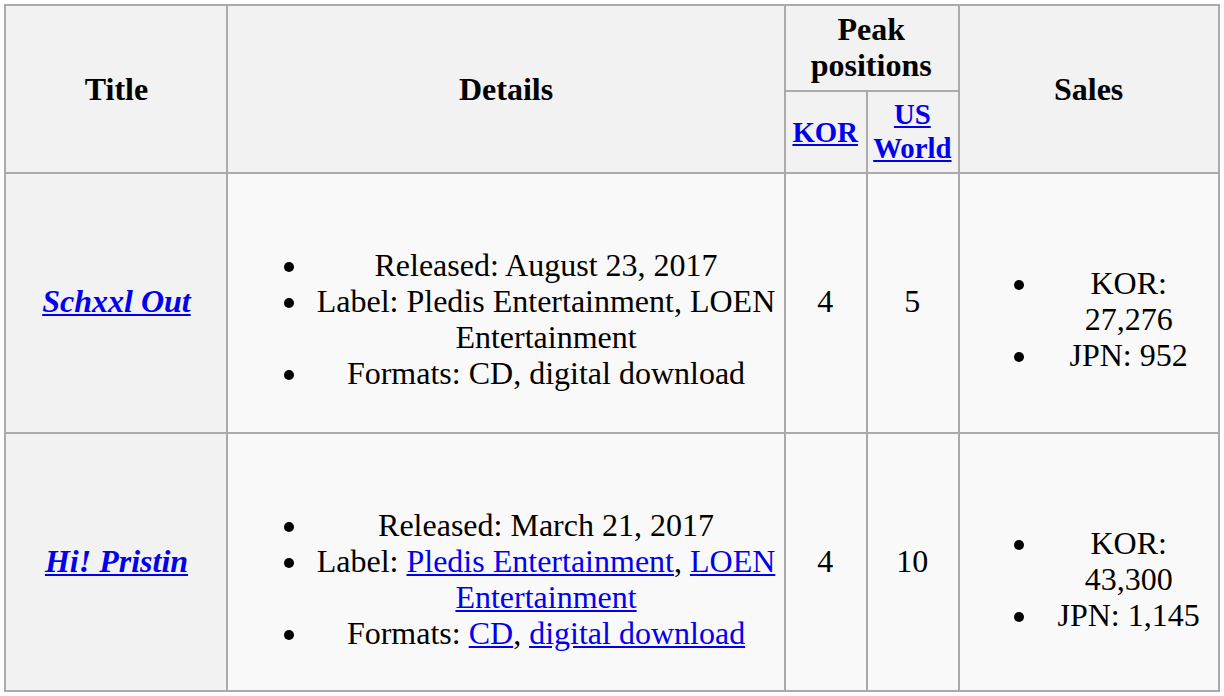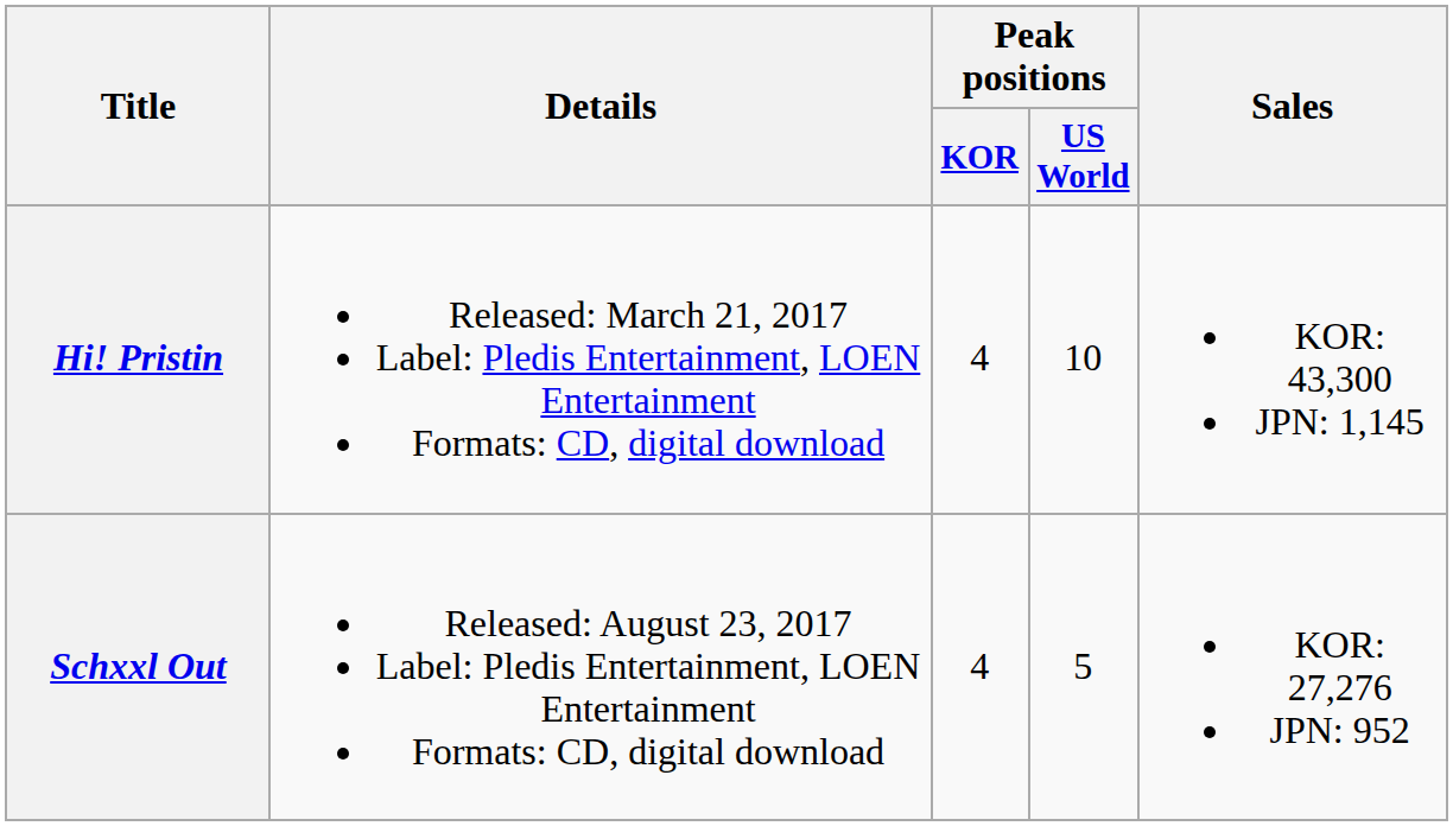 <table class="wikitable plainrowheaders" style="text-align:center;">
 <tr>
 <th scope="col" rowspan="2" style="width:10em;">Title</th>
 <th scope="col" rowspan="2" style="width:25em;">Details</th>
 <th scope="col" colspan="2">Peak positions</th>
 <th scope="col" rowspan="2" style="width:10em;">Sales</th>
 </tr>
 <tr>
 <th scope="col" style="width:2.5em;font-size:90%;"><a href='#'>KOR</a><br></th>
 <th scope="col" style="width:2.5em;font-size:90%;"><a href='#'>US World</a><br></th>
 </tr>
 <tr>
+<th scope="row"><em><a href='#'>Hi! Pristin</a></em></th>
+<td><br><ul><li>Released: March 21, 2017</li><li>Label: <a href='#'>Pledis Entertainment</a>, <a href='#'>LOEN Entertainment</a></li><li>Formats: <a href='#'>CD</a>, <a href='#'>digital download</a></li></ul></td>
+<td>4</td>
+<td>10</td>
+<td><br><ul><li>KOR: 43,300</li><li>JPN: 1,145</li></ul></td>
+</tr>
+<tr>
 <th scope="row"><em><a href='#'>Schxxl Out</a></em></th>
 <td><br><ul><li>Released: August 23, 2017</li><li>Label: Pledis Entertainment, LOEN Entertainment</li><li>Formats: CD, digital download</li></ul></td>
 <td>4</td>
 <td>5</td>
 <td><br><ul><li>KOR: 27,276</li><li>JPN: 952</li></ul></td>
 </tr>
 <tr>
-<th scope="row"><em><a href='#'>Hi! Pristin</a></em></th>
-<td><br><ul><li>Released: March 21, 2017</li><li>Label: <a href='#'>Pledis Entertainment</a>, <a href='#'>LOEN Entertainment</a></li><li>Formats: <a href='#'>CD</a>, <a href='#'>digital download</a></li></ul></td>
-<td>4</td>
-<td>10</td>
-<td><br><ul><li>KOR: 43,300</li><li>JPN: 1,145</li></ul></td>
-</tr>
-<tr>
 </tr>
 </table>
